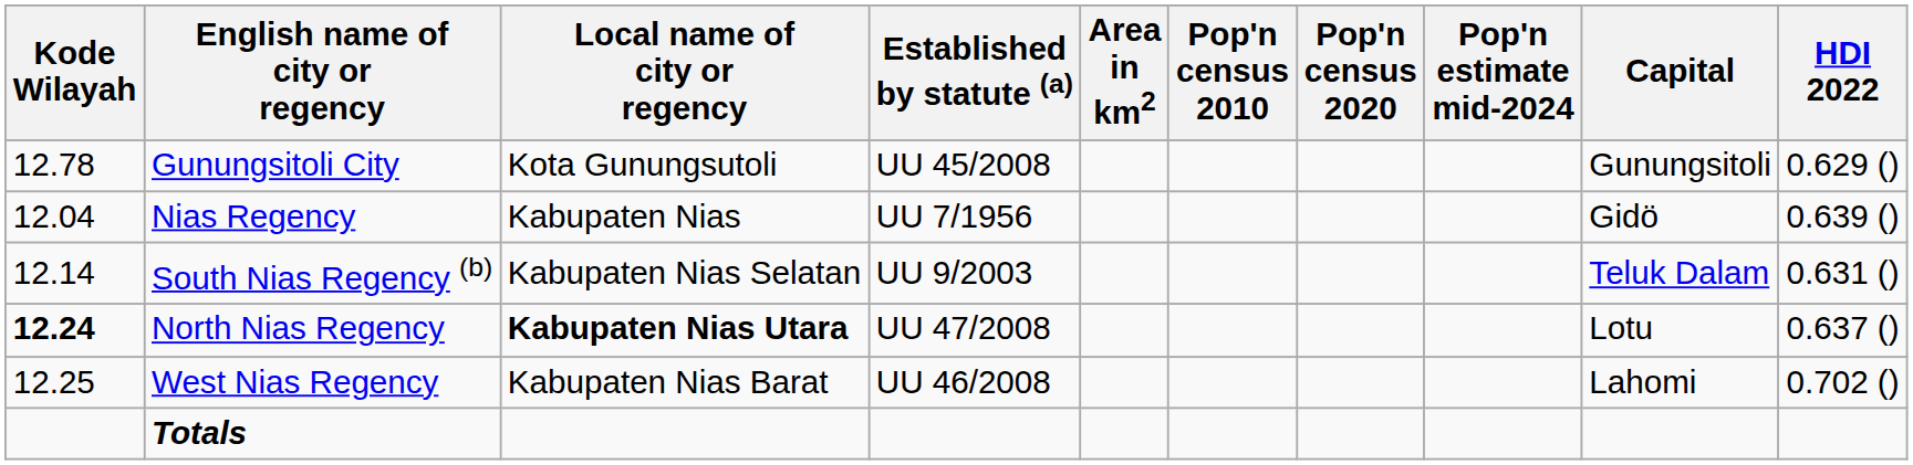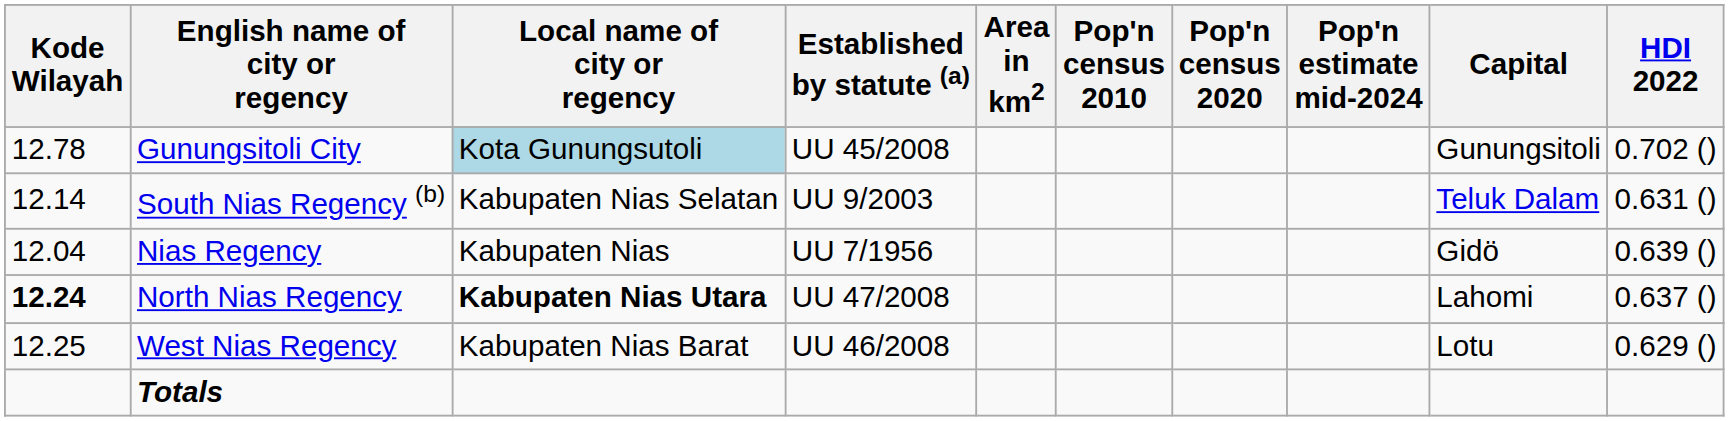 <table class="sortable wikitable">
 <tr>
 <th>Kode <br>Wilayah</th>
 <th>English name of<br>city or <br>regency</th>
 <th>Local name of <br>city or <br>regency</th>
 <th>Established<br>by statute <sup>(a)</sup></th>
 <th>Area<br> in <br>km<sup>2</sup></th>
 <th>Pop'n <br>census <br>2010</th>
 <th>Pop'n<br>census<br>2020</th>
 <th>Pop'n <br> estimate <br>mid-2024</th>
 <th>Capital</th>
 <th><a href='#'>HDI</a><br>2022</th>
 </tr>
 <tr>
 <td>12.78</td>
 <td><a href='#'>Gunungsitoli City</a></td>
-<td>Kota Gunungsutoli</td>
+<td style="background: lightblue;">Kota Gunungsutoli</td>
 <td>UU 45/2008</td>
 <td align="right"></td>
 <td align="right"></td>
 <td align="right"></td>
 <td align="right"></td>
 <td>Gunungsitoli</td>
-<td>0.629 ()</td>
+<td>0.702 ()</td>
+</tr>
+<tr>
+<td>12.14</td>
+<td><a href='#'>South Nias Regency</a> <sup>(b)</sup></td>
+<td>Kabupaten Nias Selatan</td>
+<td>UU 9/2003</td>
+<td align="right"></td>
+<td align="right"></td>
+<td align="right"></td>
+<td align="right"></td>
+<td><a href='#'>Teluk Dalam</a></td>
+<td>0.631 ()</td>
 </tr>
 <tr>
 <td>12.04</td>
 <td><a href='#'>Nias Regency</a></td>
 <td>Kabupaten Nias</td>
 <td>UU 7/1956</td>
 <td align="right"></td>
 <td align="right"></td>
 <td align="right"></td>
 <td align="right"></td>
 <td>Gidö</td>
 <td>0.639 ()</td>
 </tr>
 <tr>
-<td>12.14</td>
-<td><a href='#'>South Nias Regency</a> <sup>(b)</sup></td>
-<td>Kabupaten Nias Selatan</td>
-<td>UU 9/2003</td>
-<td align="right"></td>
-<td align="right"></td>
-<td align="right"></td>
-<td align="right"></td>
-<td><a href='#'>Teluk Dalam</a></td>
-<td>0.631 ()</td>
-</tr>
-<tr>
 <td><strong>12.24</strong></td>
 <td><a href='#'>North Nias Regency</a></td>
 <td><strong>Kabupaten Nias Utara</strong></td>
 <td>UU 47/2008</td>
 <td align="right"></td>
 <td align="right"></td>
 <td align="right"></td>
 <td align="right"></td>
-<td>Lotu</td>
+<td>Lahomi</td>
 <td>0.637 ()</td>
 </tr>
 <tr>
 <td>12.25</td>
 <td><a href='#'>West Nias Regency</a></td>
 <td>Kabupaten Nias Barat</td>
 <td>UU 46/2008</td>
 <td align="right"></td>
 <td align="right"></td>
 <td align="right"></td>
 <td align="right"></td>
-<td>Lahomi</td>
-<td>0.702 ()</td>
+<td>Lotu</td>
+<td>0.629 ()</td>
 </tr>
 <tr>
 <td></td>
 <td><strong><em>Totals</em></strong></td>
 <td></td>
 <td></td>
 <td align="right"><em></em></td>
 <td align="right"><em></em></td>
 <td align="right"><em> </em></td>
 <td align="right"><em> </em></td>
 <td></td>
 <td></td>
 </tr>
 </table>
